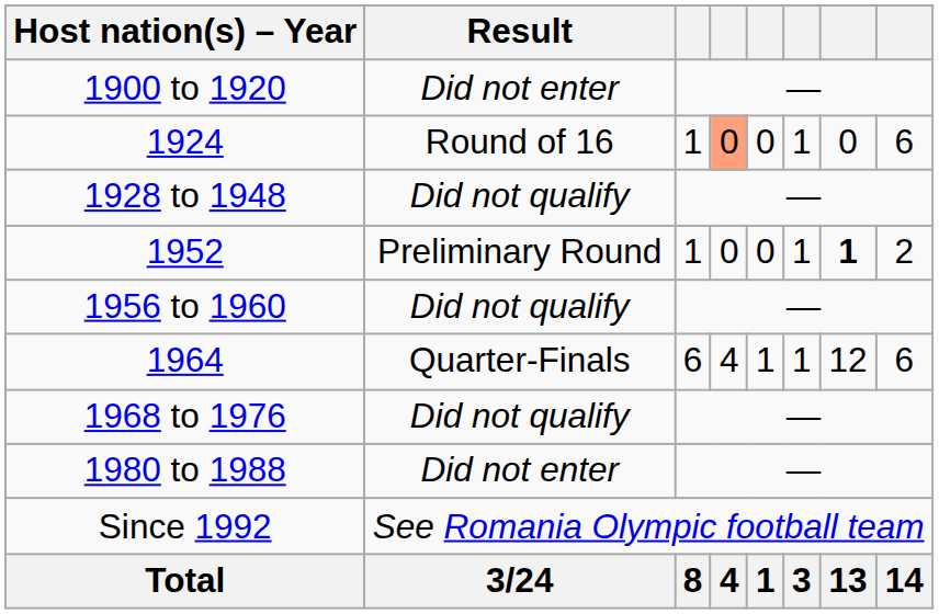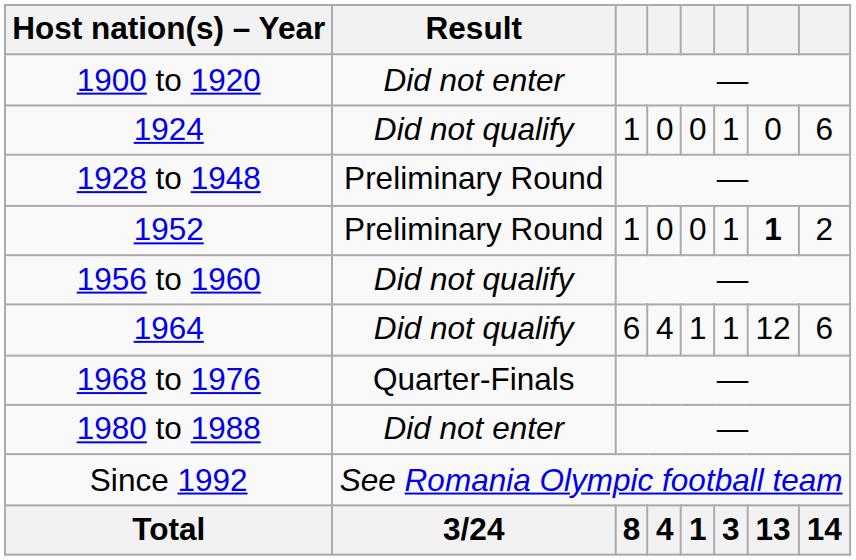 <table class="wikitable" style="text-align:center">
 <tr>
 <th>Host nation(s) – Year</th>
 <th>Result</th>
 <th></th>
 <th></th>
 <th></th>
 <th></th>
 <th></th>
 <th></th>
 </tr>
 <tr>
 <td><a href='#'>1900</a> to <a href='#'>1920</a></td>
 <td><em>Did not enter</em></td>
 <td colspan="6">—</td>
 </tr>
 <tr>
 <td> <a href='#'>1924</a></td>
-<td>Round of 16</td>
+<td><em>Did not qualify</em></td>
 <td>1</td>
-<td style="background: lightsalmon;">0</td>
+<td>0</td>
 <td>0</td>
 <td>1</td>
 <td>0</td>
 <td>6</td>
 </tr>
 <tr>
 <td><a href='#'>1928</a> to <a href='#'>1948</a></td>
-<td><em>Did not qualify</em></td>
+<td>Preliminary Round</td>
 <td colspan="6">—</td>
 </tr>
 <tr>
 <td> <a href='#'>1952</a></td>
 <td>Preliminary Round</td>
 <td>1</td>
 <td>0</td>
 <td>0</td>
 <td>1</td>
 <td><strong>1</strong></td>
 <td>2</td>
 </tr>
 <tr>
 <td><a href='#'>1956</a> to <a href='#'>1960</a></td>
 <td><em>Did not qualify</em></td>
 <td colspan="6">—</td>
 </tr>
 <tr>
 <td> <a href='#'>1964</a></td>
-<td>Quarter-Finals</td>
+<td><em>Did not qualify</em></td>
 <td>6</td>
 <td>4</td>
 <td>1</td>
 <td>1</td>
 <td>12</td>
 <td>6</td>
 </tr>
 <tr>
 <td><a href='#'>1968</a> to <a href='#'>1976</a></td>
-<td><em>Did not qualify</em></td>
+<td>Quarter-Finals</td>
 <td colspan="6">—</td>
 </tr>
 <tr>
 <td><a href='#'>1980</a> to <a href='#'>1988</a></td>
 <td><em>Did not enter</em></td>
 <td colspan="6">—</td>
 </tr>
 <tr>
 <td>Since <a href='#'>1992</a></td>
 <td colspan=7><em>See <a href='#'>Romania Olympic football team</a></em></td>
 </tr>
 <tr>
 <th>Total</th>
 <th>3/24</th>
 <th>8</th>
 <th>4</th>
 <th>1</th>
 <th>3</th>
 <th>13</th>
 <th>14</th>
 </tr>
 </table>
